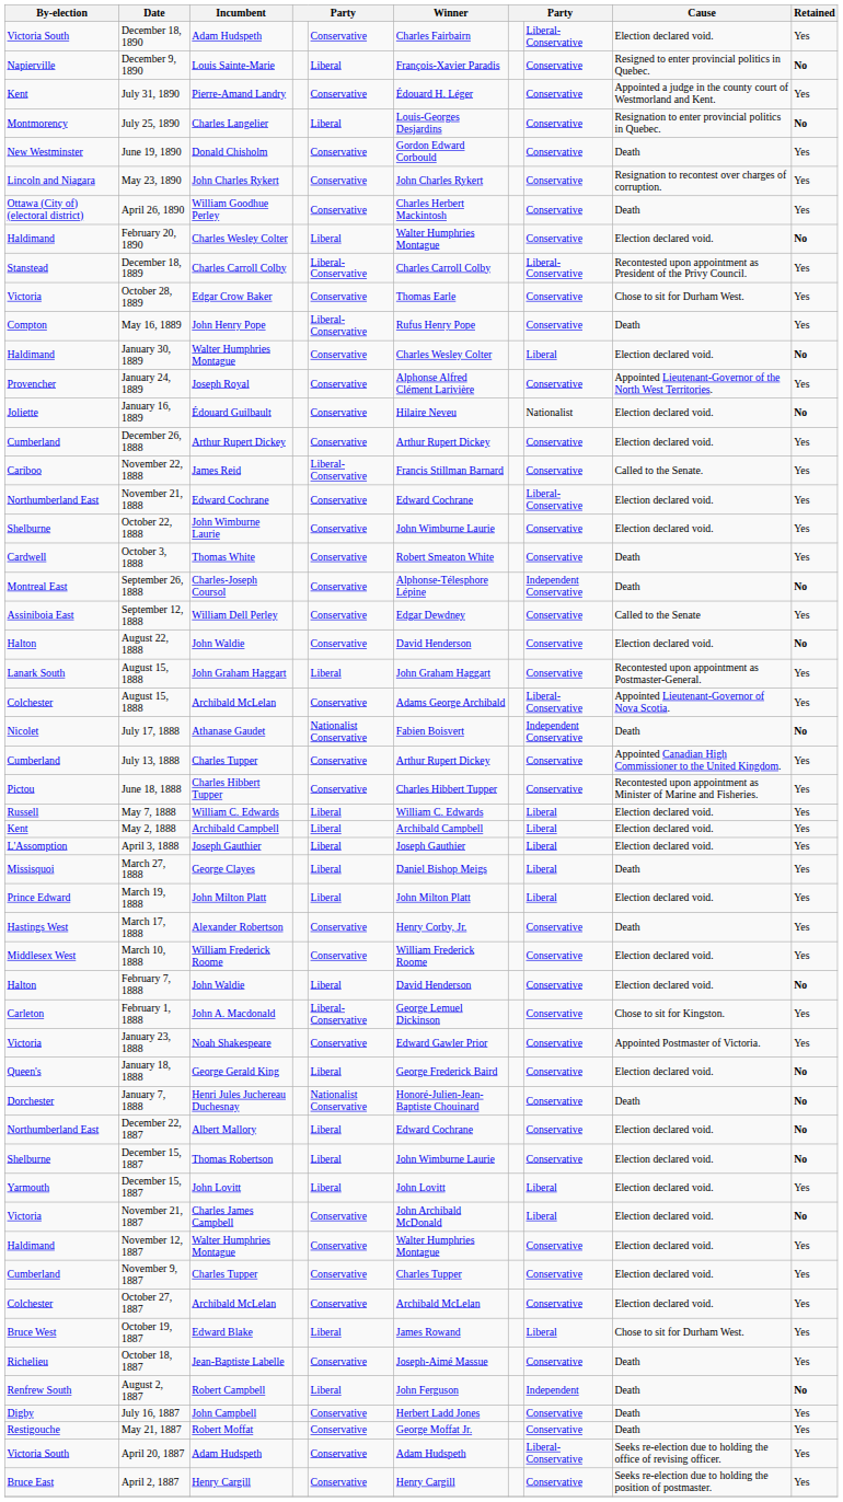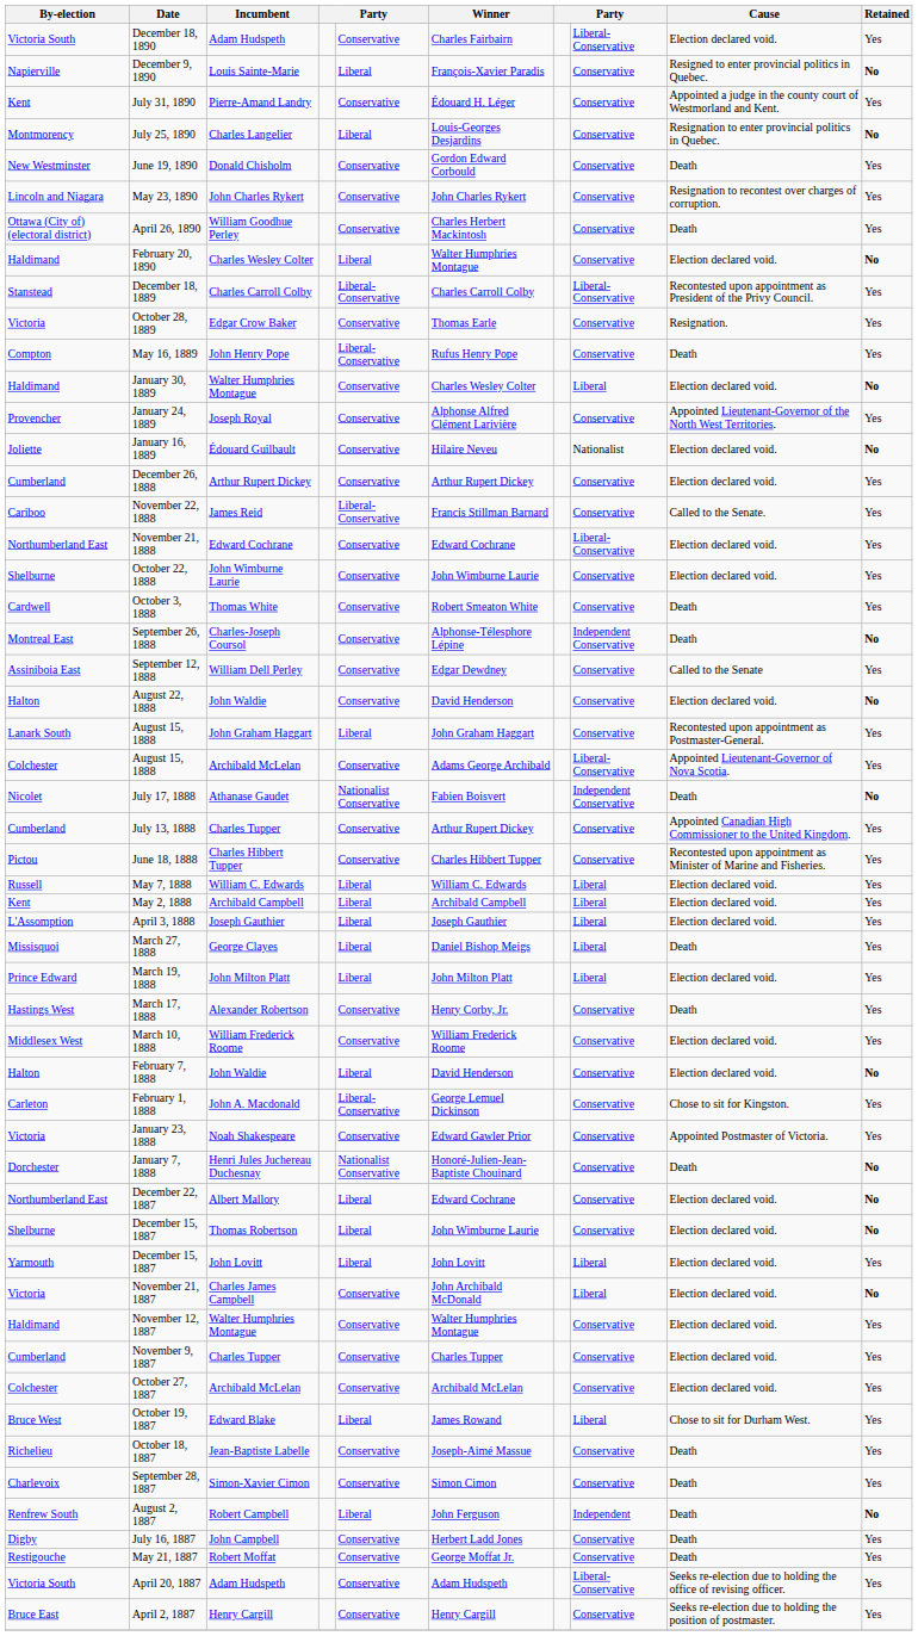 <table class="wikitable">
 <tr>
 <th>By-election</th>
 <th>Date</th>
 <th>Incumbent</th>
 <th colspan=2>Party</th>
 <th>Winner</th>
 <th colspan=2>Party</th>
 <th>Cause</th>
 <th>Retained</th>
 </tr>
 <tr>
 <td><a href='#'>Victoria South</a></td>
 <td>December 18, 1890</td>
 <td><a href='#'>Adam Hudspeth</a></td>
 <td>    </td>
 <td><a href='#'>Conservative</a></td>
 <td><a href='#'>Charles Fairbairn</a></td>
 <td>    </td>
 <td><a href='#'>Liberal-Conservative</a></td>
 <td>Election declared void.</td>
 <td>Yes</td>
 </tr>
 <tr>
 <td><a href='#'>Napierville</a></td>
 <td>December 9, 1890</td>
 <td><a href='#'>Louis Sainte-Marie</a></td>
 <td>    </td>
 <td><a href='#'>Liberal</a></td>
 <td><a href='#'>François-Xavier Paradis</a></td>
 <td>    </td>
 <td><a href='#'>Conservative</a></td>
 <td>Resigned to enter provincial politics in Quebec.</td>
 <td><strong>No</strong></td>
 </tr>
 <tr>
 <td><a href='#'>Kent</a></td>
 <td>July 31, 1890</td>
 <td><a href='#'>Pierre-Amand Landry</a></td>
 <td>    </td>
 <td><a href='#'>Conservative</a></td>
 <td><a href='#'>Édouard H. Léger</a></td>
 <td>    </td>
 <td><a href='#'>Conservative</a></td>
 <td>Appointed a judge in the county court of Westmorland and Kent.</td>
 <td>Yes</td>
 </tr>
 <tr>
 <td><a href='#'>Montmorency</a></td>
 <td>July 25, 1890</td>
 <td><a href='#'>Charles Langelier</a></td>
 <td>    </td>
 <td><a href='#'>Liberal</a></td>
 <td><a href='#'>Louis-Georges Desjardins</a></td>
 <td>    </td>
 <td><a href='#'>Conservative</a></td>
 <td>Resignation to enter provincial politics in Quebec.</td>
 <td><strong>No</strong></td>
 </tr>
 <tr>
 <td><a href='#'>New Westminster</a></td>
 <td>June 19, 1890</td>
 <td><a href='#'>Donald Chisholm</a></td>
 <td>    </td>
 <td><a href='#'>Conservative</a></td>
 <td><a href='#'>Gordon Edward Corbould</a></td>
 <td>    </td>
 <td><a href='#'>Conservative</a></td>
 <td>Death</td>
 <td>Yes</td>
 </tr>
 <tr>
 <td><a href='#'>Lincoln and Niagara</a></td>
 <td>May 23, 1890</td>
 <td><a href='#'>John Charles Rykert</a></td>
 <td>    </td>
 <td><a href='#'>Conservative</a></td>
 <td><a href='#'>John Charles Rykert</a></td>
 <td>    </td>
 <td><a href='#'>Conservative</a></td>
 <td>Resignation to recontest over charges of corruption.</td>
 <td>Yes</td>
 </tr>
 <tr>
 <td><a href='#'>Ottawa (City of) (electoral district)</a></td>
 <td>April 26, 1890</td>
 <td><a href='#'>William Goodhue Perley</a></td>
 <td>    </td>
 <td><a href='#'>Conservative</a></td>
 <td><a href='#'>Charles Herbert Mackintosh</a></td>
 <td>    </td>
 <td><a href='#'>Conservative</a></td>
 <td>Death</td>
 <td>Yes</td>
 </tr>
 <tr>
 <td><a href='#'>Haldimand</a></td>
 <td>February 20, 1890</td>
 <td><a href='#'>Charles Wesley Colter</a></td>
 <td>    </td>
 <td><a href='#'>Liberal</a></td>
 <td><a href='#'>Walter Humphries Montague</a></td>
 <td>    </td>
 <td><a href='#'>Conservative</a></td>
 <td>Election declared void.</td>
 <td><strong>No</strong></td>
 </tr>
 <tr>
 <td><a href='#'>Stanstead</a></td>
 <td>December 18, 1889</td>
 <td><a href='#'>Charles Carroll Colby</a></td>
 <td>    </td>
 <td><a href='#'>Liberal-Conservative</a></td>
 <td><a href='#'>Charles Carroll Colby</a></td>
 <td>    </td>
 <td><a href='#'>Liberal-Conservative</a></td>
 <td>Recontested upon appointment as President of the Privy Council.</td>
 <td>Yes</td>
 </tr>
 <tr>
 <td><a href='#'>Victoria</a></td>
 <td>October 28, 1889</td>
 <td><a href='#'>Edgar Crow Baker</a></td>
 <td>    </td>
 <td><a href='#'>Conservative</a></td>
 <td><a href='#'>Thomas Earle</a></td>
 <td>    </td>
 <td><a href='#'>Conservative</a></td>
-<td>Chose to sit for Durham West.</td>
+<td>Resignation.</td>
 <td>Yes</td>
 </tr>
 <tr>
 <td><a href='#'>Compton</a></td>
 <td>May 16, 1889</td>
 <td><a href='#'>John Henry Pope</a></td>
 <td>    </td>
 <td><a href='#'>Liberal-Conservative</a></td>
 <td><a href='#'>Rufus Henry Pope</a></td>
 <td>    </td>
 <td><a href='#'>Conservative</a></td>
 <td>Death</td>
 <td>Yes</td>
 </tr>
 <tr>
 <td><a href='#'>Haldimand</a></td>
 <td>January 30, 1889</td>
 <td><a href='#'>Walter Humphries Montague</a></td>
 <td>    </td>
 <td><a href='#'>Conservative</a></td>
 <td><a href='#'>Charles Wesley Colter</a></td>
 <td>    </td>
 <td><a href='#'>Liberal</a></td>
 <td>Election declared void.</td>
 <td><strong>No</strong></td>
 </tr>
 <tr>
 <td><a href='#'>Provencher</a></td>
 <td>January 24, 1889</td>
 <td><a href='#'>Joseph Royal</a></td>
 <td>    </td>
 <td><a href='#'>Conservative</a></td>
 <td><a href='#'>Alphonse Alfred Clément Larivière</a></td>
 <td>    </td>
 <td><a href='#'>Conservative</a></td>
 <td>Appointed <a href='#'>Lieutenant-Governor of the North West Territories</a>.</td>
 <td>Yes</td>
 </tr>
 <tr>
 <td><a href='#'>Joliette</a></td>
 <td>January 16, 1889</td>
 <td><a href='#'>Édouard Guilbault</a></td>
 <td>    </td>
 <td><a href='#'>Conservative</a></td>
 <td><a href='#'>Hilaire Neveu</a></td>
 <td>    </td>
 <td>Nationalist</td>
 <td>Election declared void.</td>
 <td><strong>No</strong></td>
 </tr>
 <tr>
 <td><a href='#'>Cumberland</a></td>
 <td>December 26, 1888</td>
 <td><a href='#'>Arthur Rupert Dickey</a></td>
 <td>    </td>
 <td><a href='#'>Conservative</a></td>
 <td><a href='#'>Arthur Rupert Dickey</a></td>
 <td>    </td>
 <td><a href='#'>Conservative</a></td>
 <td>Election declared void.</td>
 <td>Yes</td>
 </tr>
 <tr>
 <td><a href='#'>Cariboo</a></td>
 <td>November 22, 1888</td>
 <td><a href='#'>James Reid</a></td>
 <td>    </td>
 <td><a href='#'>Liberal-Conservative</a></td>
 <td><a href='#'>Francis Stillman Barnard</a></td>
 <td>    </td>
 <td><a href='#'>Conservative</a></td>
 <td>Called to the Senate.</td>
 <td>Yes</td>
 </tr>
 <tr>
 <td><a href='#'>Northumberland East</a></td>
 <td>November 21, 1888</td>
 <td><a href='#'>Edward Cochrane</a></td>
 <td>    </td>
 <td><a href='#'>Conservative</a></td>
 <td><a href='#'>Edward Cochrane</a></td>
 <td>    </td>
 <td><a href='#'>Liberal-Conservative</a></td>
 <td>Election declared void.</td>
 <td>Yes</td>
 </tr>
 <tr>
 <td><a href='#'>Shelburne</a></td>
 <td>October 22, 1888</td>
 <td><a href='#'>John Wimburne Laurie</a></td>
 <td>    </td>
 <td><a href='#'>Conservative</a></td>
 <td><a href='#'>John Wimburne Laurie</a></td>
 <td>    </td>
 <td><a href='#'>Conservative</a></td>
 <td>Election declared void.</td>
 <td>Yes</td>
 </tr>
 <tr>
 <td><a href='#'>Cardwell</a></td>
 <td>October 3, 1888</td>
 <td><a href='#'>Thomas White</a></td>
 <td>    </td>
 <td><a href='#'>Conservative</a></td>
 <td><a href='#'>Robert Smeaton White</a></td>
 <td>    </td>
 <td><a href='#'>Conservative</a></td>
 <td>Death</td>
 <td>Yes</td>
 </tr>
 <tr>
 <td><a href='#'>Montreal East</a></td>
 <td>September 26, 1888</td>
 <td><a href='#'>Charles-Joseph Coursol</a></td>
 <td>    </td>
 <td><a href='#'>Conservative</a></td>
 <td><a href='#'>Alphonse-Télesphore Lépine</a></td>
 <td>    </td>
 <td><a href='#'>Independent Conservative</a></td>
 <td>Death</td>
 <td><strong>No</strong></td>
 </tr>
 <tr>
 <td><a href='#'>Assiniboia East</a></td>
 <td>September 12, 1888</td>
 <td><a href='#'>William Dell Perley</a></td>
 <td>    </td>
 <td><a href='#'>Conservative</a></td>
 <td><a href='#'>Edgar Dewdney</a></td>
 <td>    </td>
 <td><a href='#'>Conservative</a></td>
 <td>Called to the Senate</td>
 <td>Yes</td>
 </tr>
 <tr>
 <td><a href='#'>Halton</a></td>
 <td>August 22, 1888</td>
 <td><a href='#'>John Waldie</a></td>
 <td>    </td>
 <td><a href='#'>Conservative</a></td>
 <td><a href='#'>David Henderson</a></td>
 <td>    </td>
 <td><a href='#'>Conservative</a></td>
 <td>Election declared void.</td>
 <td><strong>No</strong></td>
 </tr>
 <tr>
 <td><a href='#'>Lanark South</a></td>
 <td>August 15, 1888</td>
 <td><a href='#'>John Graham Haggart</a></td>
 <td>    </td>
 <td><a href='#'>Liberal</a></td>
 <td><a href='#'>John Graham Haggart</a></td>
 <td>    </td>
 <td><a href='#'>Conservative</a></td>
 <td>Recontested upon appointment as Postmaster-General.</td>
 <td>Yes</td>
 </tr>
 <tr>
 <td><a href='#'>Colchester</a></td>
 <td>August 15, 1888</td>
 <td><a href='#'>Archibald McLelan</a></td>
 <td>    </td>
 <td><a href='#'>Conservative</a></td>
 <td><a href='#'>Adams George Archibald</a></td>
 <td>    </td>
 <td><a href='#'>Liberal-Conservative</a></td>
 <td>Appointed <a href='#'>Lieutenant-Governor of Nova Scotia</a>.</td>
 <td>Yes</td>
 </tr>
 <tr>
 <td><a href='#'>Nicolet</a></td>
 <td>July 17, 1888</td>
 <td><a href='#'>Athanase Gaudet</a></td>
 <td>    </td>
 <td><a href='#'>Nationalist Conservative</a></td>
 <td><a href='#'>Fabien Boisvert</a></td>
 <td>    </td>
 <td><a href='#'>Independent Conservative</a></td>
 <td>Death</td>
 <td><strong>No</strong></td>
 </tr>
 <tr>
 <td><a href='#'>Cumberland</a></td>
 <td>July 13, 1888</td>
 <td><a href='#'>Charles Tupper</a></td>
 <td>    </td>
 <td><a href='#'>Conservative</a></td>
 <td><a href='#'>Arthur Rupert Dickey</a></td>
 <td>    </td>
 <td><a href='#'>Conservative</a></td>
 <td>Appointed <a href='#'>Canadian High Commissioner to the United Kingdom</a>.</td>
 <td>Yes</td>
 </tr>
 <tr>
 <td><a href='#'>Pictou</a></td>
 <td>June 18, 1888</td>
 <td><a href='#'>Charles Hibbert Tupper</a></td>
 <td>    </td>
 <td><a href='#'>Conservative</a></td>
 <td><a href='#'>Charles Hibbert Tupper</a></td>
 <td>    </td>
 <td><a href='#'>Conservative</a></td>
 <td>Recontested upon appointment as Minister of Marine and Fisheries.</td>
 <td>Yes</td>
 </tr>
 <tr>
 <td><a href='#'>Russell</a></td>
 <td>May 7, 1888</td>
 <td><a href='#'>William C. Edwards</a></td>
 <td>    </td>
 <td><a href='#'>Liberal</a></td>
 <td><a href='#'>William C. Edwards</a></td>
 <td>    </td>
 <td><a href='#'>Liberal</a></td>
 <td>Election declared void.</td>
 <td>Yes</td>
 </tr>
 <tr>
 <td><a href='#'>Kent</a></td>
 <td>May 2, 1888</td>
 <td><a href='#'>Archibald Campbell</a></td>
 <td>    </td>
 <td><a href='#'>Liberal</a></td>
 <td><a href='#'>Archibald Campbell</a></td>
 <td>    </td>
 <td><a href='#'>Liberal</a></td>
 <td>Election declared void.</td>
 <td>Yes</td>
 </tr>
 <tr>
 <td><a href='#'>L'Assomption</a></td>
 <td>April 3, 1888</td>
 <td><a href='#'>Joseph Gauthier</a></td>
 <td>    </td>
 <td><a href='#'>Liberal</a></td>
 <td><a href='#'>Joseph Gauthier</a></td>
 <td>    </td>
 <td><a href='#'>Liberal</a></td>
 <td>Election declared void.</td>
 <td>Yes</td>
 </tr>
 <tr>
 <td><a href='#'>Missisquoi</a></td>
 <td>March 27, 1888</td>
 <td><a href='#'>George Clayes</a></td>
 <td>    </td>
 <td><a href='#'>Liberal</a></td>
 <td><a href='#'>Daniel Bishop Meigs</a></td>
 <td>    </td>
 <td><a href='#'>Liberal</a></td>
 <td>Death</td>
 <td>Yes</td>
 </tr>
 <tr>
 <td><a href='#'>Prince Edward</a></td>
 <td>March 19, 1888</td>
 <td><a href='#'>John Milton Platt</a></td>
 <td>    </td>
 <td><a href='#'>Liberal</a></td>
 <td><a href='#'>John Milton Platt</a></td>
 <td>    </td>
 <td><a href='#'>Liberal</a></td>
 <td>Election declared void.</td>
 <td>Yes</td>
 </tr>
 <tr>
 <td><a href='#'>Hastings West</a></td>
 <td>March 17, 1888</td>
 <td><a href='#'>Alexander Robertson</a></td>
 <td>    </td>
 <td><a href='#'>Conservative</a></td>
 <td><a href='#'>Henry Corby, Jr.</a></td>
 <td>    </td>
 <td><a href='#'>Conservative</a></td>
 <td>Death</td>
 <td>Yes</td>
 </tr>
 <tr>
 <td><a href='#'>Middlesex West</a></td>
 <td>March 10, 1888</td>
 <td><a href='#'>William Frederick Roome</a></td>
 <td>    </td>
 <td><a href='#'>Conservative</a></td>
 <td><a href='#'>William Frederick Roome</a></td>
 <td>    </td>
 <td><a href='#'>Conservative</a></td>
 <td>Election declared void.</td>
 <td>Yes</td>
 </tr>
 <tr>
 <td><a href='#'>Halton</a></td>
 <td>February 7, 1888</td>
 <td><a href='#'>John Waldie</a></td>
 <td>    </td>
 <td><a href='#'>Liberal</a></td>
 <td><a href='#'>David Henderson</a></td>
 <td>    </td>
 <td><a href='#'>Conservative</a></td>
 <td>Election declared void.</td>
 <td><strong>No</strong></td>
 </tr>
 <tr>
 <td><a href='#'>Carleton</a></td>
 <td>February 1, 1888</td>
 <td><a href='#'>John A. Macdonald</a></td>
 <td>    </td>
 <td><a href='#'>Liberal-Conservative</a></td>
 <td><a href='#'>George Lemuel Dickinson</a></td>
 <td>    </td>
 <td><a href='#'>Conservative</a></td>
 <td>Chose to sit for Kingston.</td>
 <td>Yes</td>
 </tr>
 <tr>
 <td><a href='#'>Victoria</a></td>
 <td>January 23, 1888</td>
 <td><a href='#'>Noah Shakespeare</a></td>
 <td>    </td>
 <td><a href='#'>Conservative</a></td>
 <td><a href='#'>Edward Gawler Prior</a></td>
 <td>    </td>
 <td><a href='#'>Conservative</a></td>
 <td>Appointed Postmaster of Victoria.</td>
 <td>Yes</td>
 </tr>
 <tr>
-<td><a href='#'>Queen's</a></td>
-<td>January 18, 1888</td>
-<td><a href='#'>George Gerald King</a></td>
-<td>    </td>
-<td><a href='#'>Liberal</a></td>
-<td><a href='#'>George Frederick Baird</a></td>
-<td>    </td>
-<td><a href='#'>Conservative</a></td>
-<td>Election declared void.</td>
-<td><strong>No</strong></td>
-</tr>
-<tr>
 <td><a href='#'>Dorchester</a></td>
 <td>January 7, 1888</td>
 <td><a href='#'>Henri Jules Juchereau Duchesnay</a></td>
 <td>    </td>
 <td><a href='#'>Nationalist Conservative</a></td>
 <td><a href='#'>Honoré-Julien-Jean-Baptiste Chouinard</a></td>
 <td>    </td>
 <td><a href='#'>Conservative</a></td>
 <td>Death</td>
 <td><strong>No</strong></td>
 </tr>
 <tr>
 <td><a href='#'>Northumberland East</a></td>
 <td>December 22, 1887</td>
 <td><a href='#'>Albert Mallory</a></td>
 <td>    </td>
 <td><a href='#'>Liberal</a></td>
 <td><a href='#'>Edward Cochrane</a></td>
 <td>    </td>
 <td><a href='#'>Conservative</a></td>
 <td>Election declared void.</td>
 <td><strong>No</strong></td>
 </tr>
 <tr>
 <td><a href='#'>Shelburne</a></td>
 <td>December 15, 1887</td>
 <td><a href='#'>Thomas Robertson</a></td>
 <td>    </td>
 <td><a href='#'>Liberal</a></td>
 <td><a href='#'>John Wimburne Laurie</a></td>
 <td>    </td>
 <td><a href='#'>Conservative</a></td>
 <td>Election declared void.</td>
 <td><strong>No</strong></td>
 </tr>
 <tr>
 <td><a href='#'>Yarmouth</a></td>
 <td>December 15, 1887</td>
 <td><a href='#'>John Lovitt</a></td>
 <td>    </td>
 <td><a href='#'>Liberal</a></td>
 <td><a href='#'>John Lovitt</a></td>
 <td>    </td>
 <td><a href='#'>Liberal</a></td>
 <td>Election declared void.</td>
 <td>Yes</td>
 </tr>
 <tr>
 <td><a href='#'>Victoria</a></td>
 <td>November 21, 1887</td>
 <td><a href='#'>Charles James Campbell</a></td>
 <td>    </td>
 <td><a href='#'>Conservative</a></td>
 <td><a href='#'>John Archibald McDonald</a></td>
 <td>    </td>
 <td><a href='#'>Liberal</a></td>
 <td>Election declared void.</td>
 <td><strong>No</strong></td>
 </tr>
 <tr>
 <td><a href='#'>Haldimand</a></td>
 <td>November 12, 1887</td>
 <td><a href='#'>Walter Humphries Montague</a></td>
 <td>    </td>
 <td><a href='#'>Conservative</a></td>
 <td><a href='#'>Walter Humphries Montague</a></td>
 <td>    </td>
 <td><a href='#'>Conservative</a></td>
 <td>Election declared void.</td>
 <td>Yes</td>
 </tr>
 <tr>
 <td><a href='#'>Cumberland</a></td>
 <td>November 9, 1887</td>
 <td><a href='#'>Charles Tupper</a></td>
 <td>    </td>
 <td><a href='#'>Conservative</a></td>
 <td><a href='#'>Charles Tupper</a></td>
 <td>    </td>
 <td><a href='#'>Conservative</a></td>
 <td>Election declared void.</td>
 <td>Yes</td>
 </tr>
 <tr>
 <td><a href='#'>Colchester</a></td>
 <td>October 27, 1887</td>
 <td><a href='#'>Archibald McLelan</a></td>
 <td>    </td>
 <td><a href='#'>Conservative</a></td>
 <td><a href='#'>Archibald McLelan</a></td>
 <td>    </td>
 <td><a href='#'>Conservative</a></td>
 <td>Election declared void.</td>
 <td>Yes</td>
 </tr>
 <tr>
 <td><a href='#'>Bruce West</a></td>
 <td>October 19, 1887</td>
 <td><a href='#'>Edward Blake</a></td>
 <td>    </td>
 <td><a href='#'>Liberal</a></td>
 <td><a href='#'>James Rowand</a></td>
 <td>    </td>
 <td><a href='#'>Liberal</a></td>
 <td>Chose to sit for Durham West.</td>
 <td>Yes</td>
 </tr>
 <tr>
 <td><a href='#'>Richelieu</a></td>
 <td>October 18, 1887</td>
 <td><a href='#'>Jean-Baptiste Labelle</a></td>
 <td>    </td>
 <td><a href='#'>Conservative</a></td>
 <td><a href='#'>Joseph-Aimé Massue</a></td>
 <td>    </td>
 <td><a href='#'>Conservative</a></td>
 <td>Death</td>
 <td>Yes</td>
 </tr>
 <tr>
+<td><a href='#'>Charlevoix</a></td>
+<td>September 28, 1887</td>
+<td><a href='#'>Simon-Xavier Cimon</a></td>
+<td>    </td>
+<td><a href='#'>Conservative</a></td>
+<td><a href='#'>Simon Cimon</a></td>
+<td>    </td>
+<td><a href='#'>Conservative</a></td>
+<td>Death</td>
+<td>Yes</td>
+</tr>
+<tr>
 <td><a href='#'>Renfrew South</a></td>
 <td>August 2, 1887</td>
 <td><a href='#'>Robert Campbell</a></td>
 <td>    </td>
 <td><a href='#'>Liberal</a></td>
 <td><a href='#'>John Ferguson</a></td>
 <td>    </td>
 <td><a href='#'>Independent</a></td>
 <td>Death</td>
 <td><strong>No</strong></td>
 </tr>
 <tr>
 <td><a href='#'>Digby</a></td>
 <td>July 16, 1887</td>
 <td><a href='#'>John Campbell</a></td>
 <td>    </td>
 <td><a href='#'>Conservative</a></td>
 <td><a href='#'>Herbert Ladd Jones</a></td>
 <td>    </td>
 <td><a href='#'>Conservative</a></td>
 <td>Death</td>
 <td>Yes</td>
 </tr>
 <tr>
 <td><a href='#'>Restigouche</a></td>
 <td>May 21, 1887</td>
 <td><a href='#'>Robert Moffat</a></td>
 <td>    </td>
 <td><a href='#'>Conservative</a></td>
 <td><a href='#'>George Moffat Jr.</a></td>
 <td>    </td>
 <td><a href='#'>Conservative</a></td>
 <td>Death</td>
 <td>Yes</td>
 </tr>
 <tr>
 <td><a href='#'>Victoria South</a></td>
 <td>April 20, 1887</td>
 <td><a href='#'>Adam Hudspeth</a></td>
 <td>    </td>
 <td><a href='#'>Conservative</a></td>
 <td><a href='#'>Adam Hudspeth</a></td>
 <td>    </td>
 <td><a href='#'>Liberal-Conservative</a></td>
 <td>Seeks re-election due to holding the office of revising officer.</td>
 <td>Yes</td>
 </tr>
 <tr>
 <td><a href='#'>Bruce East</a></td>
 <td>April 2, 1887</td>
 <td><a href='#'>Henry Cargill</a></td>
 <td>    </td>
 <td><a href='#'>Conservative</a></td>
 <td><a href='#'>Henry Cargill</a></td>
 <td>    </td>
 <td><a href='#'>Conservative</a></td>
 <td>Seeks re-election due to holding the position of postmaster.</td>
 <td>Yes</td>
 </tr>
 <tr>
 </tr>
 </table>
